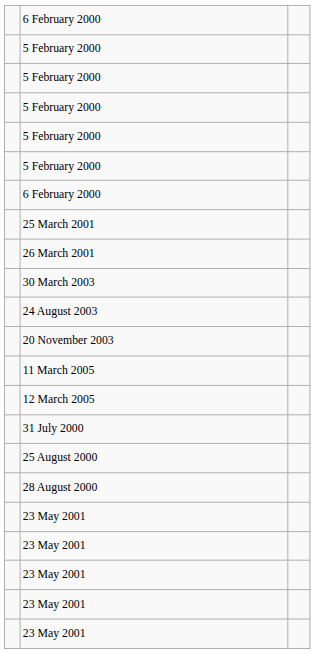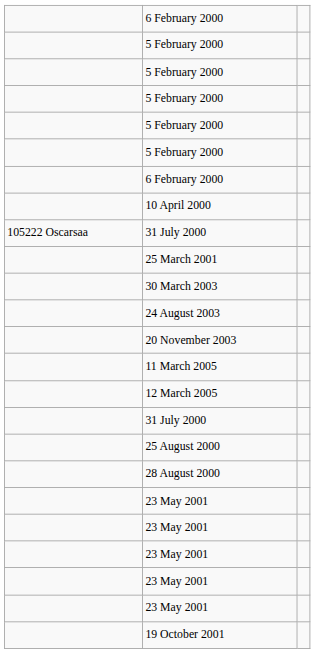 <table class="wikitable" style="font-size: 80%; float: left; width: 26em; margin-right: 1em; height: 700px">
 <tr>
 <td></td>
 <td>6 February 2000</td>
 <td></td>
 </tr>
 <tr>
 <td></td>
 <td>5 February 2000</td>
 <td></td>
 </tr>
 <tr>
 <td></td>
 <td>5 February 2000</td>
 <td></td>
 </tr>
 <tr>
 <td></td>
 <td>5 February 2000</td>
 <td></td>
 </tr>
 <tr>
 <td></td>
 <td>5 February 2000</td>
 <td></td>
 </tr>
 <tr>
 <td></td>
 <td>5 February 2000</td>
 <td></td>
 </tr>
 <tr>
 <td></td>
 <td>6 February 2000</td>
 <td></td>
 </tr>
 <tr>
 <td></td>
-<td>25 March 2001</td>
+<td>10 April 2000</td>
+<td></td>
+</tr>
+<tr>
+<td>105222 Oscarsaa</td>
+<td>31 July 2000</td>
 <td></td>
 </tr>
 <tr>
 <td></td>
-<td>26 March 2001</td>
+<td>25 March 2001</td>
 <td></td>
 </tr>
 <tr>
 <td></td>
 <td>30 March 2003</td>
 <td></td>
 </tr>
 <tr>
 <td></td>
 <td>24 August 2003</td>
 <td></td>
 </tr>
 <tr>
 <td></td>
 <td>20 November 2003</td>
 <td></td>
 </tr>
 <tr>
 <td></td>
 <td>11 March 2005</td>
 <td></td>
 </tr>
 <tr>
 <td></td>
 <td>12 March 2005</td>
 <td></td>
 </tr>
 <tr>
 <td></td>
 <td>31 July 2000</td>
 <td> </td>
 </tr>
 <tr>
 <td></td>
 <td>25 August 2000</td>
 <td></td>
 </tr>
 <tr>
 <td></td>
 <td>28 August 2000</td>
 <td></td>
 </tr>
 <tr>
 <td></td>
 <td>23 May 2001</td>
 <td></td>
 </tr>
 <tr>
 <td></td>
 <td>23 May 2001</td>
 <td></td>
 </tr>
 <tr>
 <td></td>
 <td>23 May 2001</td>
 <td></td>
 </tr>
 <tr>
 <td></td>
 <td>23 May 2001</td>
 <td></td>
 </tr>
 <tr>
 <td><strong></strong></td>
 <td>23 May 2001</td>
 <td></td>
 </tr>
+<tr>
+<td></td>
+<td>19 October 2001</td>
+<td></td>
+</tr>
 </table>
